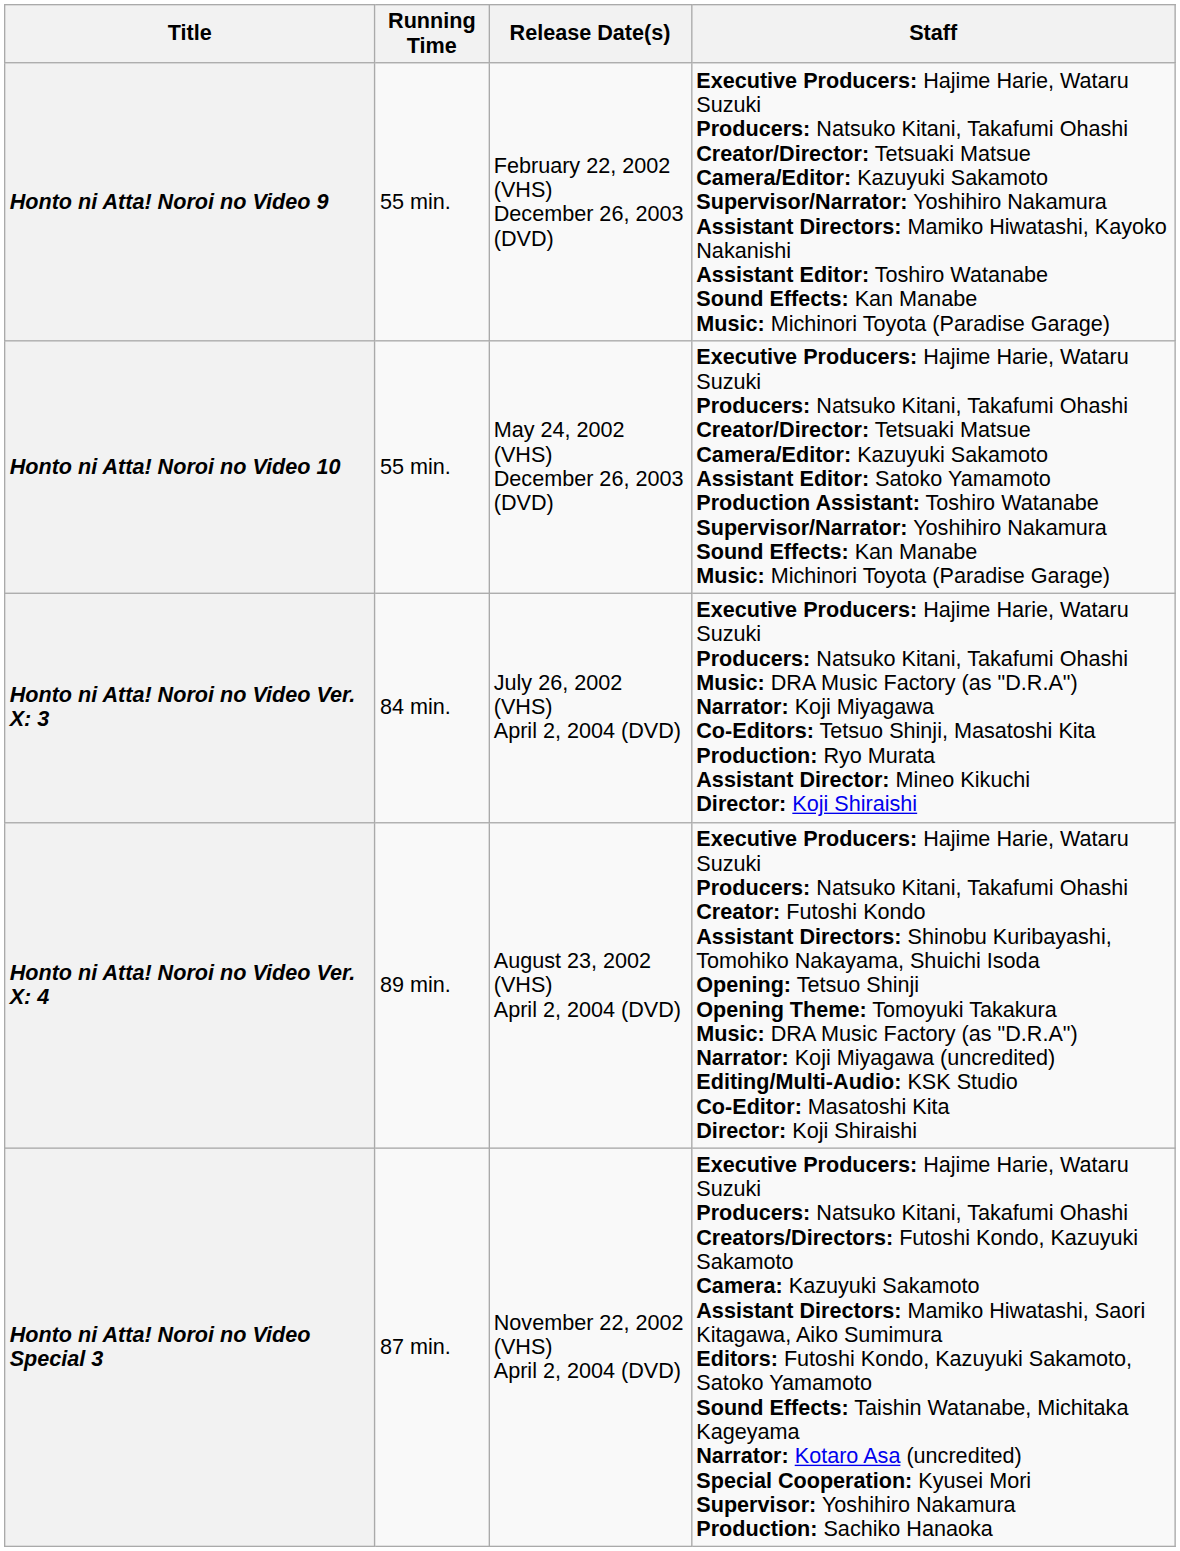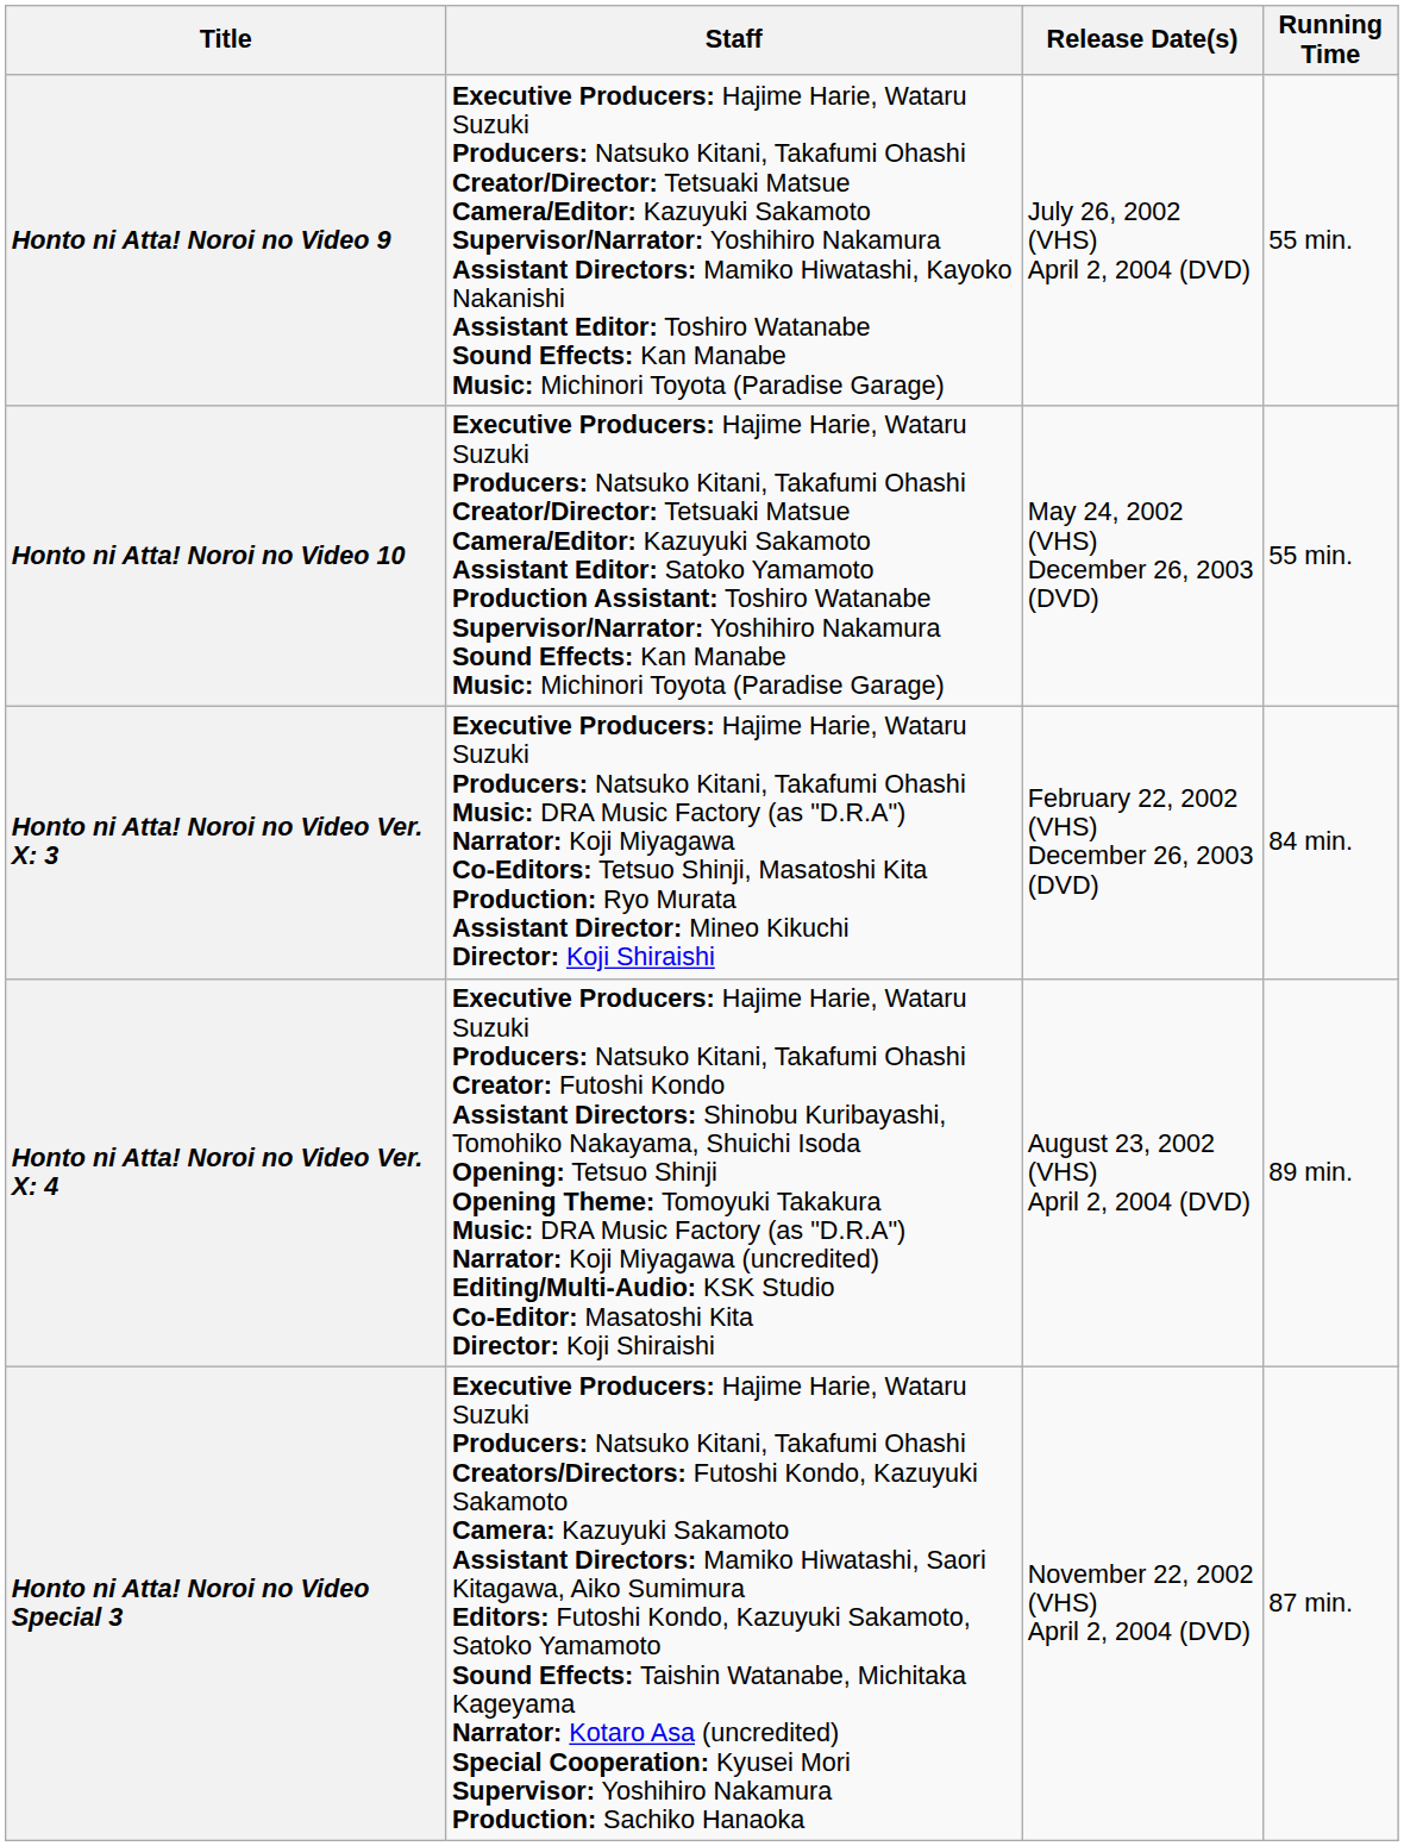 <table class="wikitable mw-collapsible mw-collapsed">
 <tr>
 <th style=width:20.0em>Title</th>
+<th style="width:25.0em">Staff</th>
+<th style="width:10.0em">Release Date(s)</th>
 <th style="width:5.0em">Running Time</th>
-<th style="width:10.0em">Release Date(s)</th>
-<th style="width:25.0em">Staff</th>
 </tr>
 <tr>
 <th style="text-align:left"><em>Honto ni Atta! Noroi no Video 9</em></th>
+<td><strong>Executive Producers:</strong> Hajime Harie, Wataru Suzuki<br><strong>Producers:</strong> Natsuko Kitani, Takafumi Ohashi<br><strong>Creator/Director:</strong> Tetsuaki Matsue<br><strong>Camera/Editor:</strong> Kazuyuki Sakamoto<br><strong>Supervisor/Narrator:</strong> Yoshihiro Nakamura<br><strong>Assistant Directors:</strong> Mamiko Hiwatashi, Kayoko Nakanishi<br><strong>Assistant Editor:</strong> Toshiro Watanabe<br><strong>Sound Effects:</strong> Kan Manabe<br><strong>Music:</strong> Michinori Toyota (Paradise Garage)</td>
+<td>July 26, 2002 (VHS)<br>April 2, 2004 (DVD)</td>
 <td>55 min.</td>
-<td>February 22, 2002 (VHS)<br>December 26, 2003 (DVD)</td>
-<td><strong>Executive Producers:</strong> Hajime Harie, Wataru Suzuki<br><strong>Producers:</strong> Natsuko Kitani, Takafumi Ohashi<br><strong>Creator/Director:</strong> Tetsuaki Matsue<br><strong>Camera/Editor:</strong> Kazuyuki Sakamoto<br><strong>Supervisor/Narrator:</strong> Yoshihiro Nakamura<br><strong>Assistant Directors:</strong> Mamiko Hiwatashi, Kayoko Nakanishi<br><strong>Assistant Editor:</strong> Toshiro Watanabe<br><strong>Sound Effects:</strong> Kan Manabe<br><strong>Music:</strong> Michinori Toyota (Paradise Garage)</td>
 </tr>
 <tr>
 <th style="text-align:left"><em>Honto ni Atta! Noroi no Video 10</em></th>
+<td><strong>Executive Producers:</strong> Hajime Harie, Wataru Suzuki<br><strong>Producers:</strong> Natsuko Kitani, Takafumi Ohashi<br><strong>Creator/Director:</strong> Tetsuaki Matsue<br><strong>Camera/Editor:</strong> Kazuyuki Sakamoto<br><strong>Assistant Editor:</strong> Satoko Yamamoto<br><strong>Production Assistant:</strong> Toshiro Watanabe<br><strong>Supervisor/Narrator:</strong> Yoshihiro Nakamura<br><strong>Sound Effects:</strong> Kan Manabe<br><strong>Music:</strong> Michinori Toyota (Paradise Garage)</td>
+<td>May 24, 2002 (VHS)<br>December 26, 2003 (DVD)</td>
 <td>55 min.</td>
-<td>May 24, 2002 (VHS)<br>December 26, 2003 (DVD)</td>
-<td><strong>Executive Producers:</strong> Hajime Harie, Wataru Suzuki<br><strong>Producers:</strong> Natsuko Kitani, Takafumi Ohashi<br><strong>Creator/Director:</strong> Tetsuaki Matsue<br><strong>Camera/Editor:</strong> Kazuyuki Sakamoto<br><strong>Assistant Editor:</strong> Satoko Yamamoto<br><strong>Production Assistant:</strong> Toshiro Watanabe<br><strong>Supervisor/Narrator:</strong> Yoshihiro Nakamura<br><strong>Sound Effects:</strong> Kan Manabe<br><strong>Music:</strong> Michinori Toyota (Paradise Garage)</td>
 </tr>
 <tr>
 <th style="text-align:left"><em>Honto ni Atta! Noroi no Video Ver. X: 3</em></th>
+<td><strong>Executive Producers:</strong> Hajime Harie, Wataru Suzuki<br><strong>Producers:</strong> Natsuko Kitani, Takafumi Ohashi<br><strong>Music:</strong> DRA Music Factory (as "D.R.A")<br><strong>Narrator:</strong> Koji Miyagawa<br><strong>Co-Editors:</strong> Tetsuo Shinji, Masatoshi Kita<br><strong>Production:</strong> Ryo Murata<br><strong>Assistant Director:</strong> Mineo Kikuchi<br><strong>Director:</strong> <a href='#'>Koji Shiraishi</a></td>
+<td>February 22, 2002 (VHS)<br>December 26, 2003 (DVD)</td>
 <td>84 min.</td>
-<td>July 26, 2002 (VHS)<br>April 2, 2004 (DVD)</td>
-<td><strong>Executive Producers:</strong> Hajime Harie, Wataru Suzuki<br><strong>Producers:</strong> Natsuko Kitani, Takafumi Ohashi<br><strong>Music:</strong> DRA Music Factory (as "D.R.A")<br><strong>Narrator:</strong> Koji Miyagawa<br><strong>Co-Editors:</strong> Tetsuo Shinji, Masatoshi Kita<br><strong>Production:</strong> Ryo Murata<br><strong>Assistant Director:</strong> Mineo Kikuchi<br><strong>Director:</strong> <a href='#'>Koji Shiraishi</a></td>
 </tr>
 <tr>
 <th style="text-align:left"><em>Honto ni Atta! Noroi no Video Ver. X: 4</em></th>
+<td><strong>Executive Producers:</strong> Hajime Harie, Wataru Suzuki<br><strong>Producers:</strong> Natsuko Kitani, Takafumi Ohashi<br><strong>Creator:</strong> Futoshi Kondo<br><strong>Assistant Directors:</strong> Shinobu Kuribayashi, Tomohiko Nakayama, Shuichi Isoda<br><strong>Opening:</strong> Tetsuo Shinji<br><strong>Opening Theme:</strong> Tomoyuki Takakura<br><strong>Music:</strong> DRA Music Factory (as "D.R.A")<br><strong>Narrator:</strong> Koji Miyagawa (uncredited)<br><strong>Editing/Multi-Audio:</strong> KSK Studio<br><strong>Co-Editor:</strong> Masatoshi Kita<br><strong>Director:</strong> Koji Shiraishi</td>
+<td>August 23, 2002 (VHS)<br>April 2, 2004 (DVD)</td>
 <td>89 min.</td>
-<td>August 23, 2002 (VHS)<br>April 2, 2004 (DVD)</td>
-<td><strong>Executive Producers:</strong> Hajime Harie, Wataru Suzuki<br><strong>Producers:</strong> Natsuko Kitani, Takafumi Ohashi<br><strong>Creator:</strong> Futoshi Kondo<br><strong>Assistant Directors:</strong> Shinobu Kuribayashi, Tomohiko Nakayama, Shuichi Isoda<br><strong>Opening:</strong> Tetsuo Shinji<br><strong>Opening Theme:</strong> Tomoyuki Takakura<br><strong>Music:</strong> DRA Music Factory (as "D.R.A")<br><strong>Narrator:</strong> Koji Miyagawa (uncredited)<br><strong>Editing/Multi-Audio:</strong> KSK Studio<br><strong>Co-Editor:</strong> Masatoshi Kita<br><strong>Director:</strong> Koji Shiraishi</td>
 </tr>
 <tr>
 <th style="text-align:left"><em>Honto ni Atta! Noroi no Video Special 3</em></th>
+<td><strong>Executive Producers:</strong> Hajime Harie, Wataru Suzuki<br><strong>Producers:</strong> Natsuko Kitani, Takafumi Ohashi<br><strong>Creators/Directors:</strong> Futoshi Kondo, Kazuyuki Sakamoto<br><strong>Camera:</strong> Kazuyuki Sakamoto<br><strong>Assistant Directors:</strong> Mamiko Hiwatashi, Saori Kitagawa, Aiko Sumimura<br><strong>Editors:</strong> Futoshi Kondo, Kazuyuki Sakamoto, Satoko Yamamoto<br><strong>Sound Effects:</strong> Taishin Watanabe, Michitaka Kageyama<br><strong>Narrator:</strong> <a href='#'>Kotaro Asa</a> (uncredited)<br><strong>Special Cooperation:</strong> Kyusei Mori<br><strong>Supervisor:</strong> Yoshihiro Nakamura<br><strong>Production:</strong> Sachiko Hanaoka</td>
+<td>November 22, 2002 (VHS)<br>April 2, 2004 (DVD)</td>
 <td>87 min.</td>
-<td>November 22, 2002 (VHS)<br>April 2, 2004 (DVD)</td>
-<td><strong>Executive Producers:</strong> Hajime Harie, Wataru Suzuki<br><strong>Producers:</strong> Natsuko Kitani, Takafumi Ohashi<br><strong>Creators/Directors:</strong> Futoshi Kondo, Kazuyuki Sakamoto<br><strong>Camera:</strong> Kazuyuki Sakamoto<br><strong>Assistant Directors:</strong> Mamiko Hiwatashi, Saori Kitagawa, Aiko Sumimura<br><strong>Editors:</strong> Futoshi Kondo, Kazuyuki Sakamoto, Satoko Yamamoto<br><strong>Sound Effects:</strong> Taishin Watanabe, Michitaka Kageyama<br><strong>Narrator:</strong> <a href='#'>Kotaro Asa</a> (uncredited)<br><strong>Special Cooperation:</strong> Kyusei Mori<br><strong>Supervisor:</strong> Yoshihiro Nakamura<br><strong>Production:</strong> Sachiko Hanaoka</td>
 </tr>
 </table>
